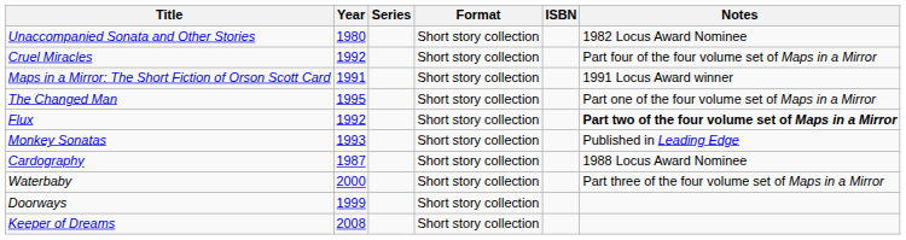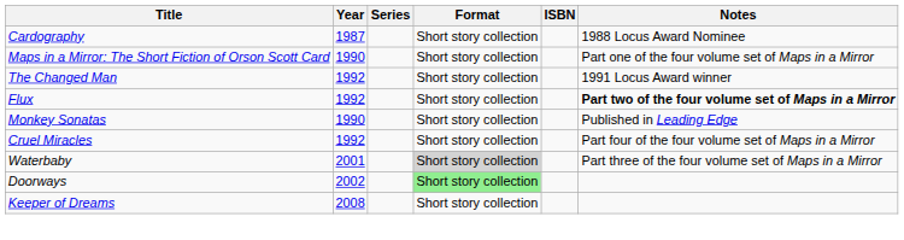 <table class="wikitable sortable">
 <tr>
 <th>Title</th>
 <th>Year</th>
 <th>Series</th>
 <th>Format</th>
 <th>ISBN</th>
 <th class="unsortable">Notes</th>
 </tr>
 <tr>
-<td><em><a href='#'>Unaccompanied Sonata and Other Stories</a></em></td>
-<td><a href='#'>1980</a></td>
+<td><em><a href='#'>Cardography</a></em></td>
+<td><a href='#'>1987</a></td>
 <td></td>
 <td>Short story collection</td>
 <td></td>
-<td>1982 Locus Award Nominee</td>
+<td>1988 Locus Award Nominee</td>
 </tr>
 <tr>
-<td><em><a href='#'>Cruel Miracles</a></em></td>
+<td><em><a href='#'>Maps in a Mirror: The Short Fiction of Orson Scott Card</a></em></td>
+<td><a href='#'>1990</a></td>
+<td></td>
+<td>Short story collection</td>
+<td></td>
+<td>Part one of the four volume set of <em>Maps in a Mirror</em></td>
+</tr>
+<tr>
+<td><em><a href='#'>The Changed Man</a></em></td>
 <td><a href='#'>1992</a></td>
 <td></td>
 <td>Short story collection</td>
 <td></td>
-<td>Part four of the four volume set of <em>Maps in a Mirror</em></td>
-</tr>
-<tr>
-<td><em><a href='#'>Maps in a Mirror: The Short Fiction of Orson Scott Card</a></em></td>
-<td><a href='#'>1991</a></td>
-<td></td>
-<td>Short story collection</td>
-<td></td>
 <td>1991 Locus Award winner</td>
-</tr>
-<tr>
-<td><em><a href='#'>The Changed Man</a></em></td>
-<td><a href='#'>1995</a></td>
-<td></td>
-<td>Short story collection</td>
-<td></td>
-<td>Part one of the four volume set of <em>Maps in a Mirror</em></td>
 </tr>
 <tr>
 <td><em><a href='#'>Flux</a></em></td>
 <td><a href='#'>1992</a></td>
 <td></td>
 <td>Short story collection</td>
 <td></td>
 <td><strong>Part two of the four volume set of <em>Maps in a Mirror</em></strong></td>
 </tr>
 <tr>
 <td><em><a href='#'>Monkey Sonatas</a></em></td>
-<td><a href='#'>1993</a></td>
+<td><a href='#'>1990</a></td>
 <td></td>
 <td>Short story collection</td>
 <td></td>
 <td>Published in <em><a href='#'>Leading Edge</a></em></td>
 </tr>
 <tr>
-<td><em><a href='#'>Cardography</a></em></td>
-<td><a href='#'>1987</a></td>
+<td><em><a href='#'>Cruel Miracles</a></em></td>
+<td><a href='#'>1992</a></td>
 <td></td>
 <td>Short story collection</td>
 <td></td>
-<td>1988 Locus Award Nominee</td>
+<td>Part four of the four volume set of <em>Maps in a Mirror</em></td>
 </tr>
 <tr>
 <td><em>Waterbaby</em></td>
-<td><a href='#'>2000</a></td>
+<td><a href='#'>2001</a></td>
 <td></td>
-<td>Short story collection</td>
+<td style="background: lightgrey;">Short story collection</td>
 <td></td>
 <td>Part three of the four volume set of <em>Maps in a Mirror</em></td>
 </tr>
 <tr>
 <td><em>Doorways</em></td>
-<td><a href='#'>1999</a></td>
+<td><a href='#'>2002</a></td>
 <td></td>
-<td>Short story collection</td>
+<td style="background: lightgreen;">Short story collection</td>
 <td></td>
 <td></td>
 </tr>
 <tr>
 <td><em><a href='#'>Keeper of Dreams</a></em></td>
 <td><a href='#'>2008</a></td>
 <td></td>
 <td>Short story collection</td>
 <td></td>
 <td></td>
 </tr>
 </table>
